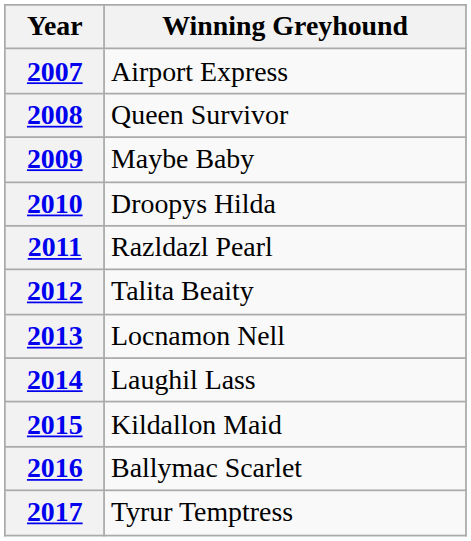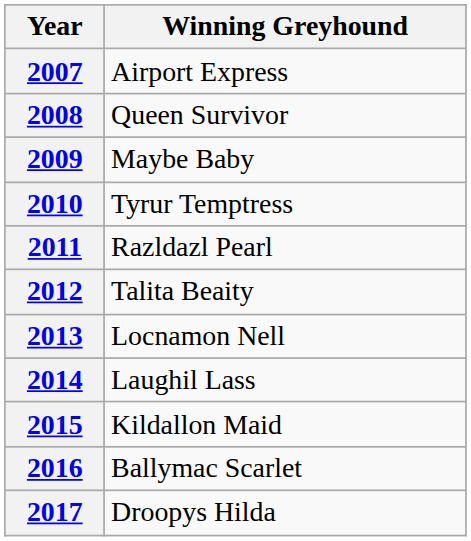 <table class="wikitable">
 <tr>
 <th width=50>Year</th>
 <th width=200>Winning Greyhound</th>
 </tr>
 <tr>
 <th><a href='#'>2007</a></th>
 <td>Airport Express</td>
 </tr>
 <tr>
 <th><a href='#'>2008</a></th>
 <td>Queen Survivor</td>
 </tr>
 <tr>
 <th><a href='#'>2009</a></th>
 <td>Maybe Baby</td>
 </tr>
 <tr>
 <th><a href='#'>2010</a></th>
-<td>Droopys Hilda </td>
+<td>Tyrur Temptress</td>
 </tr>
 <tr>
 <th><a href='#'>2011</a></th>
 <td>Razldazl Pearl</td>
 </tr>
 <tr>
 <th><a href='#'>2012</a></th>
 <td>Talita Beaity</td>
 </tr>
 <tr>
 <th><a href='#'>2013</a></th>
 <td>Locnamon Nell</td>
 </tr>
 <tr>
 <th><a href='#'>2014</a></th>
 <td>Laughil Lass</td>
 </tr>
 <tr>
 <th><a href='#'>2015</a></th>
 <td>Kildallon Maid</td>
 </tr>
 <tr>
 <th><a href='#'>2016</a></th>
 <td>Ballymac Scarlet</td>
 </tr>
 <tr>
 <th><a href='#'>2017</a></th>
-<td>Tyrur Temptress</td>
+<td>Droopys Hilda </td>
 </tr>
 </table>
